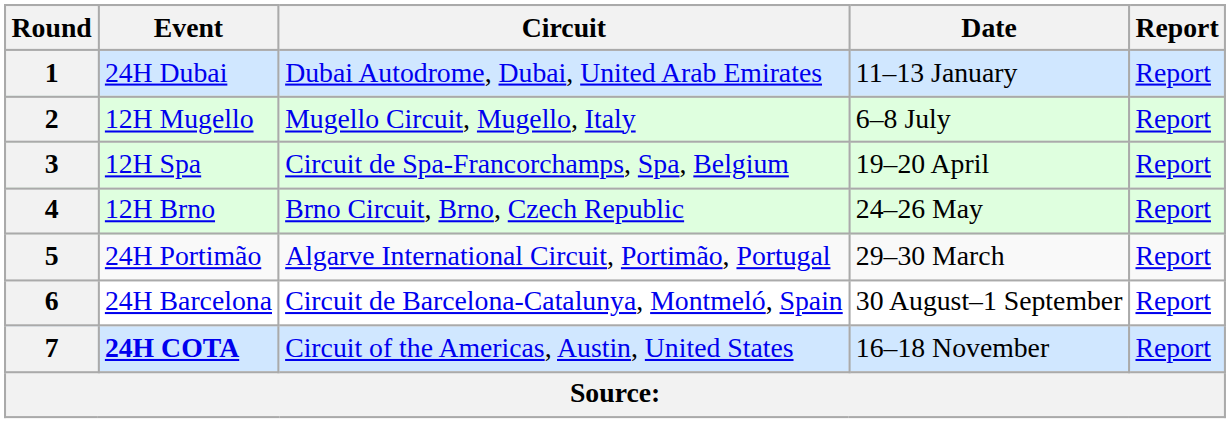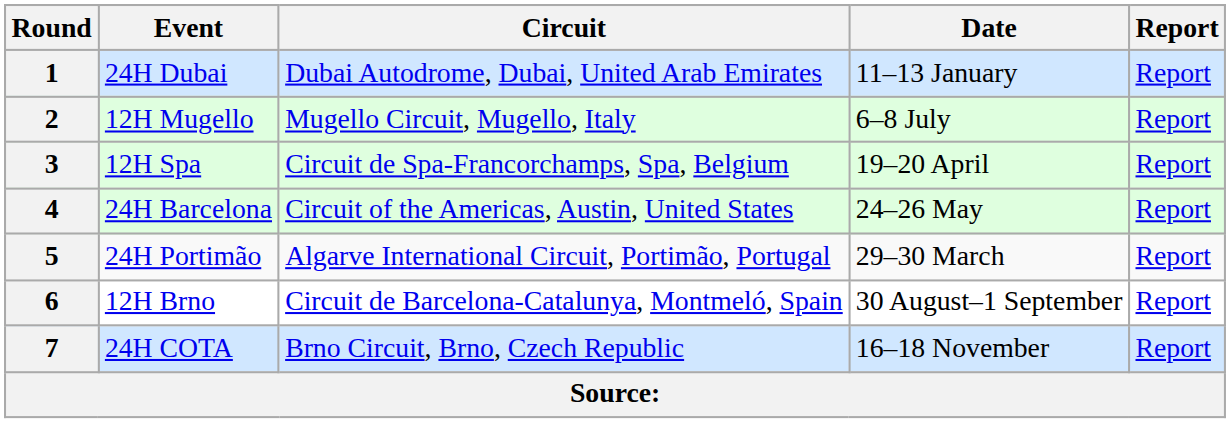 <table class="wikitable" style="font-size: 85%;">
 <tr>
 <th>Round</th>
 <th>Event</th>
 <th>Circuit</th>
 <th>Date</th>
 <th>Report</th>
 </tr>
 <tr bgcolor=#D0E7FF>
 <th>1</th>
 <td><a href='#'>24H Dubai</a></td>
 <td> <a href='#'>Dubai Autodrome</a>, <a href='#'>Dubai</a>, <a href='#'>United Arab Emirates</a></td>
 <td>11–13 January</td>
 <td><a href='#'>Report</a></td>
 </tr>
 <tr bgcolor=#DFFFDF>
 <th>2</th>
 <td><a href='#'>12H Mugello</a></td>
 <td> <a href='#'>Mugello Circuit</a>, <a href='#'>Mugello</a>, <a href='#'>Italy</a></td>
 <td>6–8 July</td>
 <td><a href='#'>Report</a></td>
 </tr>
 <tr bgcolor=#DFFFDF>
 <th>3</th>
 <td><a href='#'>12H Spa</a></td>
 <td> <a href='#'>Circuit de Spa-Francorchamps</a>, <a href='#'>Spa</a>, <a href='#'>Belgium</a></td>
 <td>19–20 April</td>
 <td><a href='#'>Report</a></td>
 </tr>
 <tr bgcolor=#DFFFDF>
 <th>4</th>
-<td><a href='#'>12H Brno</a></td>
-<td> <a href='#'>Brno Circuit</a>, <a href='#'>Brno</a>, <a href='#'>Czech Republic</a></td>
+<td><a href='#'>24H Barcelona</a></td>
+<td> <a href='#'>Circuit of the Americas</a>, <a href='#'>Austin</a>, <a href='#'>United States</a></td>
 <td>24–26 May</td>
 <td><a href='#'>Report</a></td>
 </tr>
 <tr>
 <th>5</th>
 <td><a href='#'>24H Portimão</a></td>
 <td> <a href='#'>Algarve International Circuit</a>, <a href='#'>Portimão</a>, <a href='#'>Portugal</a></td>
 <td>29–30 March</td>
 <td><a href='#'>Report</a></td>
 </tr>
 <tr bgcolor=#FFFFFF>
 <th>6</th>
-<td><a href='#'>24H Barcelona</a></td>
+<td><a href='#'>12H Brno</a></td>
 <td> <a href='#'>Circuit de Barcelona-Catalunya</a>, <a href='#'>Montmeló</a>, <a href='#'>Spain</a></td>
 <td>30 August–1 September</td>
 <td><a href='#'>Report</a></td>
 </tr>
 <tr bgcolor=#D0E7FF>
 <th>7</th>
-<td><strong><a href='#'>24H COTA</a></strong></td>
-<td> <a href='#'>Circuit of the Americas</a>, <a href='#'>Austin</a>, <a href='#'>United States</a></td>
+<td><a href='#'>24H COTA</a></td>
+<td> <a href='#'>Brno Circuit</a>, <a href='#'>Brno</a>, <a href='#'>Czech Republic</a></td>
 <td>16–18 November</td>
 <td><a href='#'>Report</a></td>
 </tr>
 <tr>
 <th colspan=7>Source:</th>
 </tr>
 </table>
